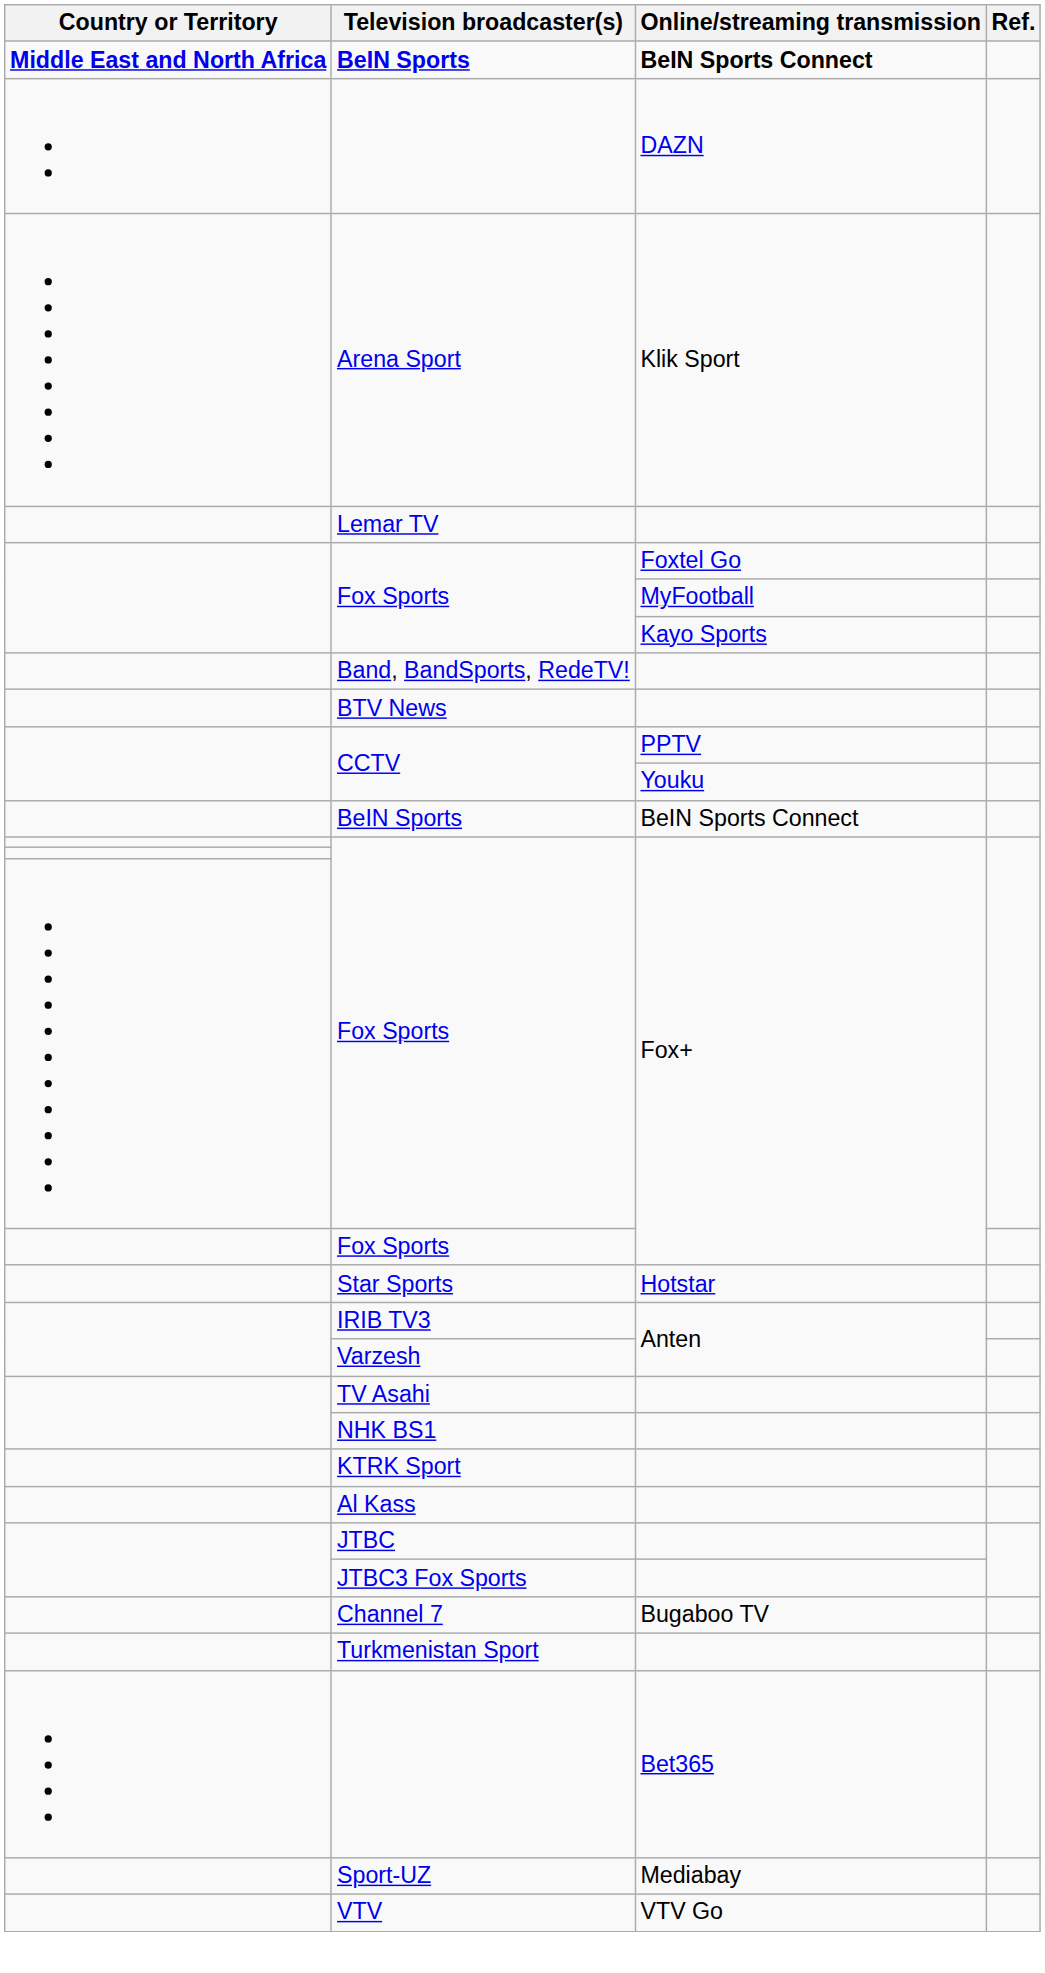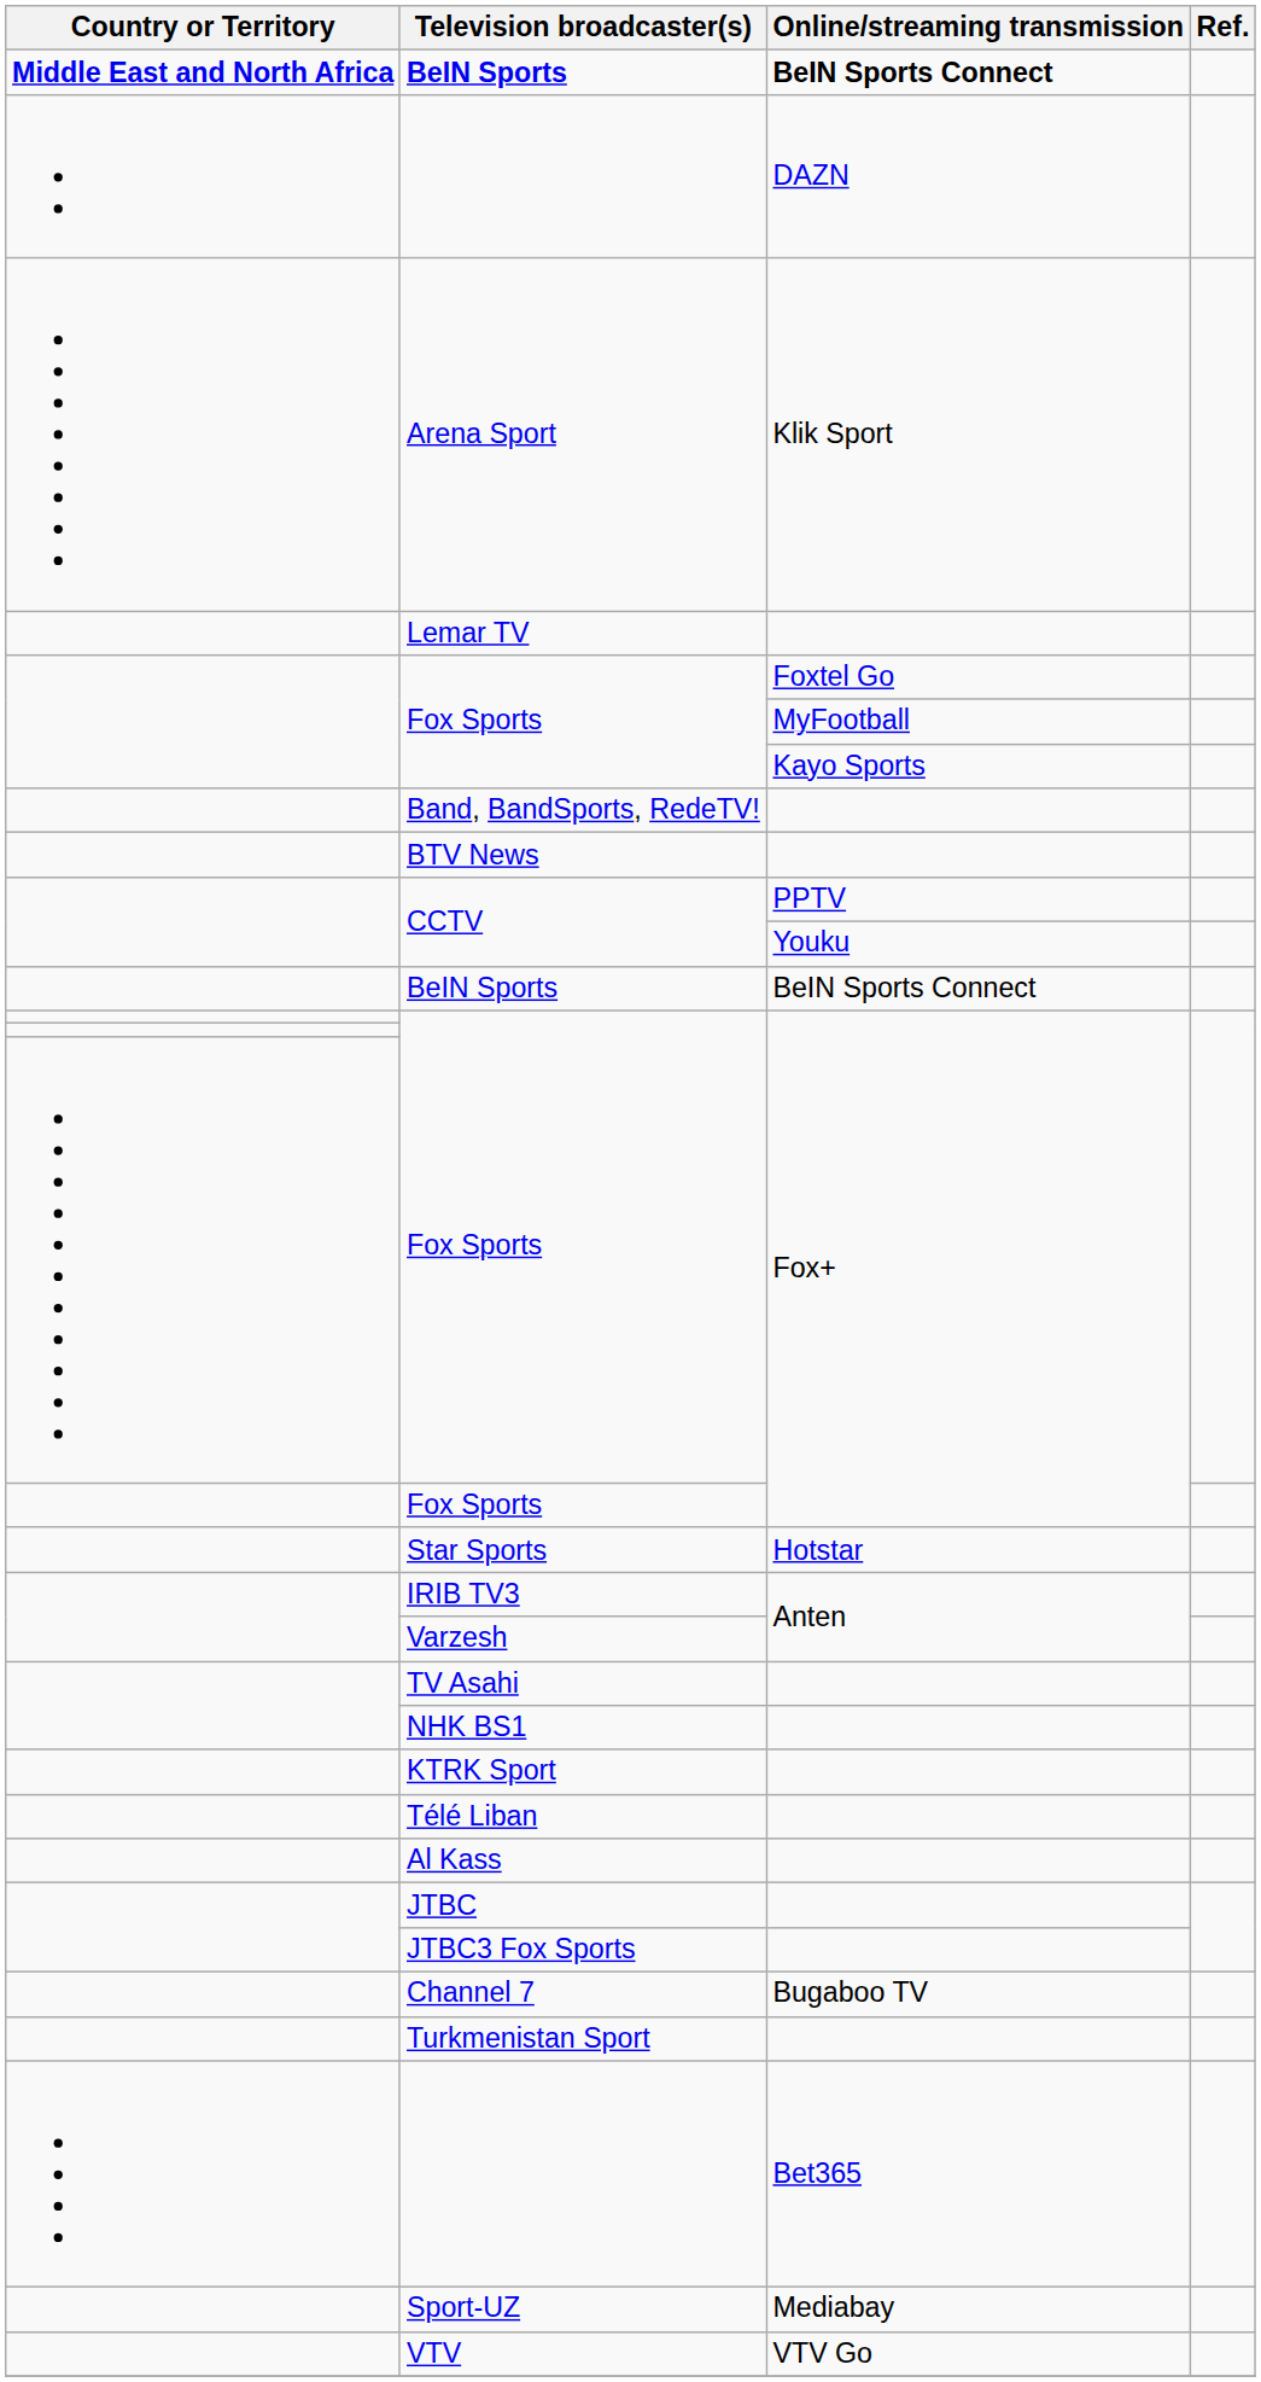 <table class="wikitable">
 <tr>
 <th>Country or Territory</th>
 <th>Television broadcaster(s)</th>
 <th>Online/streaming transmission</th>
 <th>Ref.</th>
 </tr>
 <tr>
 <td><strong><a href='#'>Middle East and North Africa</a></strong></td>
 <td><a href='#'><strong>BeIN Sports</strong></a></td>
 <td><strong>BeIN Sports Connect</strong></td>
 <td></td>
 </tr>
 <tr>
 <td><br><ul><li></li><li></li></ul></td>
 <td></td>
 <td><a href='#'>DAZN</a></td>
 <td></td>
 </tr>
 <tr>
 <td><br><ul><li></li><li></li><li></li><li></li><li></li><li></li><li></li><li></li></ul></td>
 <td><a href='#'>Arena Sport</a></td>
 <td>Klik Sport</td>
 <td></td>
 </tr>
 <tr>
 <td></td>
 <td><a href='#'>Lemar TV</a></td>
 <td></td>
 <td></td>
 </tr>
 <tr>
 <td rowspan="3"></td>
 <td rowspan="3"><a href='#'>Fox Sports</a></td>
 <td><a href='#'>Foxtel Go</a></td>
 <td></td>
 </tr>
 <tr>
 <td><a href='#'>MyFootball</a></td>
 <td></td>
 </tr>
 <tr>
 <td><a href='#'>Kayo Sports</a></td>
 <td></td>
 </tr>
 <tr>
 <td></td>
 <td><a href='#'>Band</a>, <a href='#'>BandSports</a>, <a href='#'>RedeTV!</a></td>
 <td></td>
 <td></td>
 </tr>
 <tr>
 <td></td>
 <td><a href='#'>BTV News</a></td>
 <td></td>
 <td></td>
 </tr>
 <tr>
 <td rowspan="2"></td>
 <td rowspan="2"><a href='#'>CCTV</a></td>
 <td><a href='#'>PPTV</a></td>
 <td></td>
 </tr>
 <tr>
 <td><a href='#'>Youku</a></td>
 <td></td>
 </tr>
 <tr>
 <td></td>
 <td><a href='#'>BeIN Sports</a></td>
 <td>BeIN Sports Connect</td>
 <td></td>
 </tr>
 <tr>
 <td></td>
 <td rowspan="3"><a href='#'>Fox Sports</a></td>
 <td rowspan="4">Fox+</td>
 <td rowspan="3"></td>
 </tr>
 <tr>
 <td></td>
 </tr>
 <tr>
 <td><br><ul><li></li><li></li><li></li><li></li><li></li><li></li><li></li><li></li><li></li><li></li><li></li></ul></td>
 </tr>
 <tr>
 <td></td>
 <td><a href='#'>Fox Sports</a></td>
 </tr>
 <tr>
 <td></td>
 <td><a href='#'>Star Sports</a></td>
 <td><a href='#'>Hotstar</a></td>
 <td></td>
 </tr>
 <tr>
 <td rowspan="2"></td>
 <td><a href='#'>IRIB TV3</a></td>
 <td rowspan="2">Anten</td>
 <td></td>
 </tr>
 <tr>
 <td><a href='#'>Varzesh</a></td>
 <td></td>
 </tr>
 <tr>
 <td rowspan="2"></td>
 <td><a href='#'>TV Asahi</a></td>
 <td></td>
 <td></td>
 </tr>
 <tr>
 <td><a href='#'>NHK BS1</a></td>
 <td></td>
 <td></td>
 </tr>
 <tr>
 <td></td>
 <td><a href='#'>KTRK Sport</a></td>
 <td></td>
 <td></td>
 </tr>
 <tr>
 <td></td>
+<td><a href='#'>Télé Liban</a></td>
+<td></td>
+<td></td>
+</tr>
+<tr>
+<td></td>
 <td><a href='#'>Al Kass</a></td>
 <td></td>
 <td></td>
 </tr>
 <tr>
 <td rowspan="2"></td>
 <td><a href='#'>JTBC</a></td>
 <td></td>
 <td rowspan="2"></td>
 </tr>
 <tr>
 <td><a href='#'>JTBC3 Fox Sports</a></td>
 <td></td>
 </tr>
 <tr>
 <td></td>
 <td><a href='#'>Channel 7</a></td>
 <td>Bugaboo TV</td>
 <td></td>
 </tr>
 <tr>
 <td></td>
 <td><a href='#'>Turkmenistan Sport</a></td>
 <td></td>
 <td></td>
 </tr>
 <tr>
 <td><br><ul><li></li><li></li><li></li><li></li></ul></td>
 <td></td>
 <td><a href='#'>Bet365</a></td>
 <td></td>
 </tr>
 <tr>
 <td></td>
 <td><a href='#'>Sport-UZ</a></td>
 <td>Mediabay</td>
 <td></td>
 </tr>
 <tr>
 <td></td>
 <td><a href='#'>VTV</a></td>
 <td>VTV Go</td>
 <td></td>
 </tr>
 <tr>
 </tr>
 </table>
